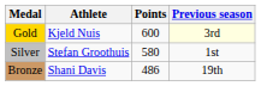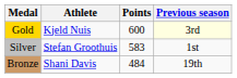 <table class="wikitable">
 <tr>
 <th><strong>Medal</strong></th>
 <th><strong>Athlete</strong></th>
 <th><strong>Points</strong></th>
 <th><strong><a href='#'>Previous season</a></strong></th>
 </tr>
 <tr align="center">
 <td bgcolor="gold">Gold</td>
 <td align="left"> <a href='#'>Kjeld Nuis</a></td>
 <td>600</td>
 <td style="background: lightyellow;">3rd</td>
 </tr>
 <tr align="center">
 <td bgcolor="silver">Silver</td>
 <td align="left"> <a href='#'>Stefan Groothuis</a></td>
-<td>580</td>
+<td>583</td>
 <td>1st</td>
 </tr>
 <tr align="center">
 <td bgcolor="CC9966">Bronze</td>
 <td align="left"> <a href='#'>Shani Davis</a></td>
-<td>486</td>
+<td>484</td>
 <td>19th</td>
 </tr>
 </table>
